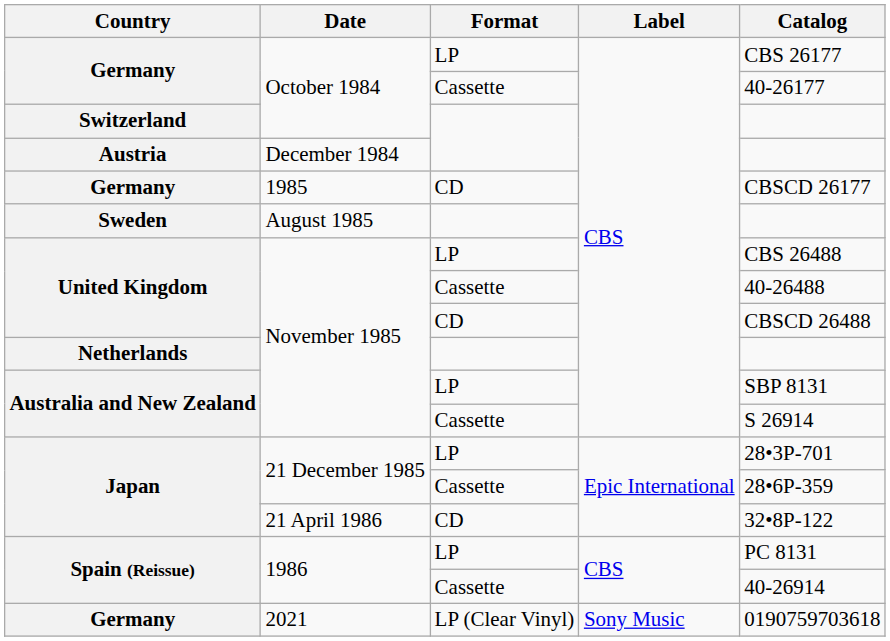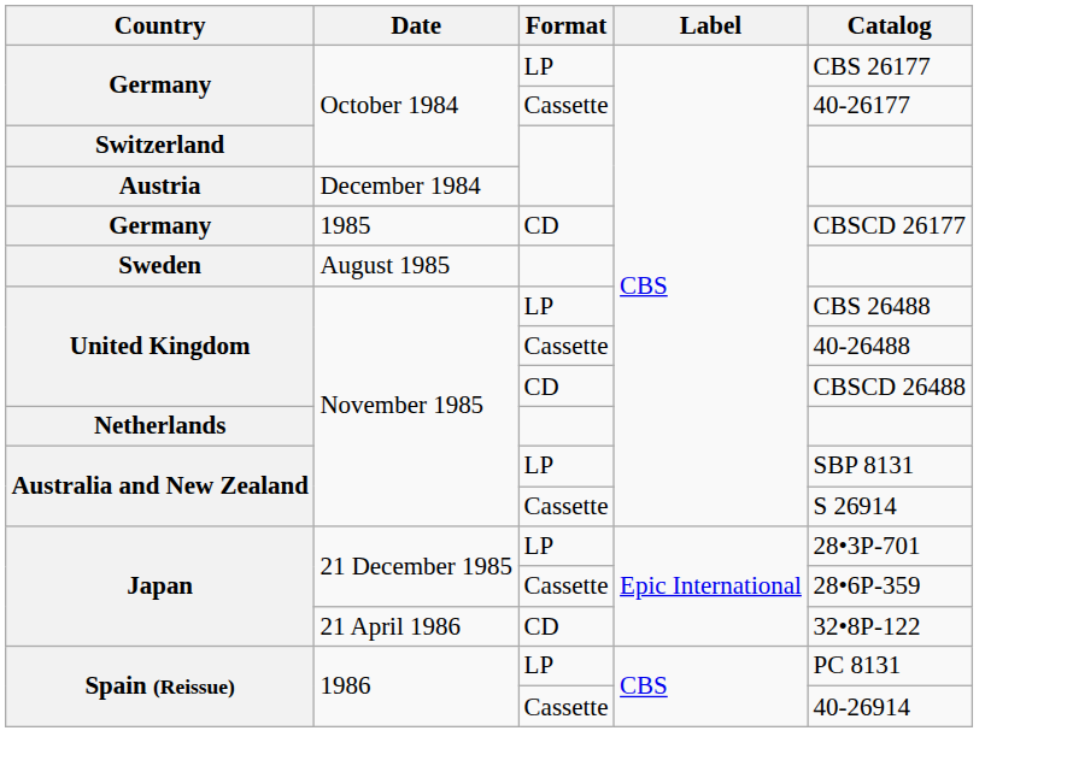 <table class="wikitable plainrowheaders">
 <tr>
 <th scope="col">Country</th>
 <th scope="col">Date</th>
 <th scope="col">Format</th>
 <th scope="col">Label</th>
 <th scope="col">Catalog</th>
 </tr>
 <tr>
 <th scope="row" rowspan="2">Germany</th>
 <td rowspan="3">October 1984</td>
 <td>LP</td>
 <td rowspan="12"><a href='#'>CBS</a></td>
 <td>CBS 26177</td>
 </tr>
 <tr>
 <td>Cassette</td>
 <td>40-26177</td>
 </tr>
 <tr>
 <th scope="row">Switzerland</th>
 <td rowspan="2"></td>
 </tr>
 <tr>
 <th scope="row">Austria</th>
 <td>December 1984</td>
 <td></td>
 </tr>
 <tr>
 <th scope="row">Germany</th>
 <td>1985</td>
 <td>CD</td>
 <td>CBSCD 26177</td>
 </tr>
 <tr>
 <th scope="row">Sweden</th>
 <td>August 1985</td>
 <td></td>
 <td></td>
 </tr>
 <tr>
 <th scope="row" rowspan="3">United Kingdom</th>
 <td rowspan="6">November 1985</td>
 <td>LP</td>
 <td>CBS 26488</td>
 </tr>
 <tr>
 <td>Cassette</td>
 <td>40-26488</td>
 </tr>
 <tr>
 <td>CD</td>
 <td>CBSCD 26488</td>
 </tr>
 <tr>
 <th scope="row">Netherlands</th>
 <td></td>
 </tr>
 <tr>
 <th scope="row" rowspan="2">Australia and New Zealand</th>
 <td>LP</td>
 <td>SBP 8131</td>
 </tr>
 <tr>
 <td>Cassette</td>
 <td>S 26914</td>
 </tr>
 <tr>
 <th scope="row" rowspan="3">Japan</th>
 <td rowspan="2">21 December 1985</td>
 <td>LP</td>
 <td rowspan="3"><a href='#'>Epic International</a></td>
 <td>28•3P-701</td>
 </tr>
 <tr>
 <td>Cassette</td>
 <td>28•6P-359</td>
 </tr>
 <tr>
 <td>21 April 1986</td>
 <td>CD</td>
 <td>32•8P-122</td>
 </tr>
 <tr>
 <th scope="row" rowspan="2">Spain <small>(Reissue)</small></th>
 <td rowspan="2">1986</td>
 <td>LP</td>
 <td rowspan="2"><a href='#'>CBS</a></td>
 <td>PC 8131</td>
 </tr>
 <tr>
 <td>Cassette</td>
 <td>40-26914</td>
 </tr>
-<tr>
-<th scope="row">Germany</th>
-<td>2021</td>
-<td>LP (Clear Vinyl)</td>
-<td><a href='#'>Sony Music</a></td>
-<td>0190759703618</td>
-</tr>
 </table>
